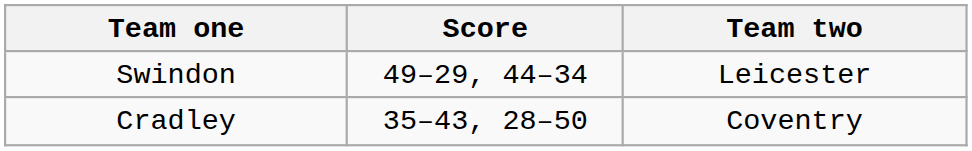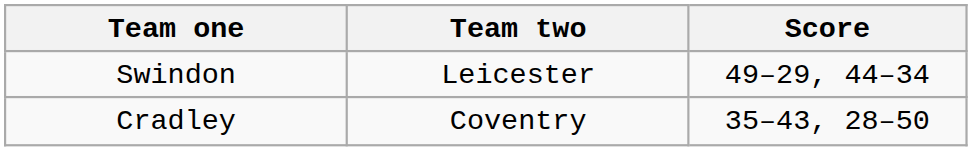 <table class="wikitable" style="text-align: center">
 <tr>
 <th width=150>Team one</th>
+<th width=150>Team two</th>
 <th width=120>Score</th>
-<th width=150>Team two</th>
 </tr>
 <tr>
 <td>Swindon</td>
+<td>Leicester</td>
 <td>49–29, 44–34</td>
-<td>Leicester</td>
 </tr>
 <tr>
 <td>Cradley</td>
+<td>Coventry</td>
 <td>35–43, 28–50</td>
-<td>Coventry</td>
 </tr>
 </table>
